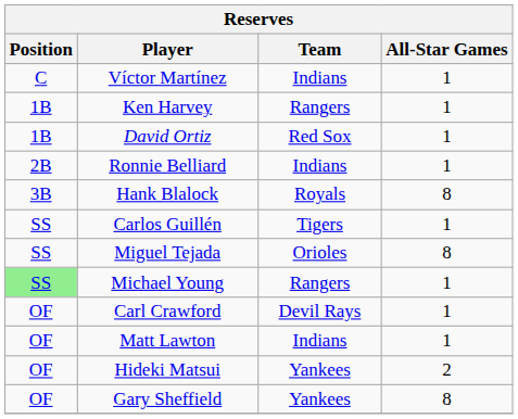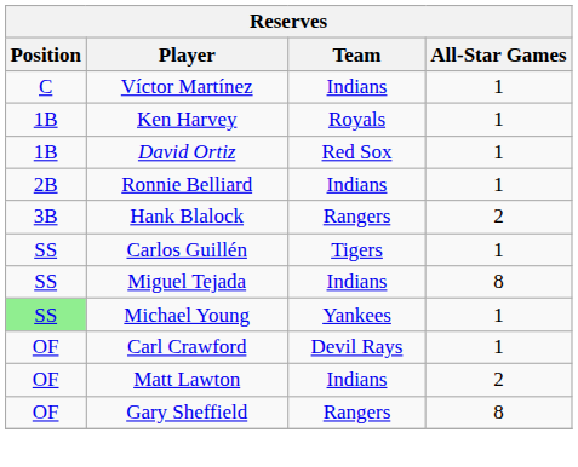 <table class="wikitable" style="font-size: 100%; text-align:right;">
 <tr>
 <th colspan="4">Reserves</th>
 </tr>
 <tr>
 <th>Position</th>
 <th width="150">Player</th>
 <th width="100">Team</th>
 <th>All-Star Games</th>
 </tr>
 <tr>
 <td align="center"><a href='#'>C</a></td>
 <td align="center"><a href='#'>Víctor Martínez</a></td>
 <td align="center"><a href='#'>Indians</a></td>
 <td align="center">1</td>
 </tr>
 <tr>
 <td align="center"><a href='#'>1B</a></td>
 <td align="center"><a href='#'>Ken Harvey</a></td>
-<td align="center"><a href='#'>Rangers</a></td>
+<td align="center"><a href='#'>Royals</a></td>
 <td align="center">1</td>
 </tr>
 <tr>
 <td align="center"><a href='#'>1B</a></td>
 <td align="center"><em><a href='#'>David Ortiz</a></em></td>
 <td align="center"><a href='#'>Red Sox</a></td>
 <td align="center">1</td>
 </tr>
 <tr>
 <td align="center"><a href='#'>2B</a></td>
 <td align="center"><a href='#'>Ronnie Belliard</a></td>
 <td align="center"><a href='#'>Indians</a></td>
 <td align="center">1</td>
 </tr>
 <tr>
 <td align="center"><a href='#'>3B</a></td>
 <td align="center"><a href='#'>Hank Blalock</a></td>
-<td align="center"><a href='#'>Royals</a></td>
-<td align="center">8</td>
+<td align="center"><a href='#'>Rangers</a></td>
+<td align="center">2</td>
 </tr>
 <tr>
 <td align="center"><a href='#'>SS</a></td>
 <td align="center"><a href='#'>Carlos Guillén</a></td>
 <td align="center"><a href='#'>Tigers</a></td>
 <td align="center">1</td>
 </tr>
 <tr>
 <td align="center"><a href='#'>SS</a></td>
 <td align="center"><a href='#'>Miguel Tejada</a></td>
-<td align="center"><a href='#'>Orioles</a></td>
+<td align="center"><a href='#'>Indians</a></td>
 <td align="center">8</td>
 </tr>
 <tr>
 <td align="center" style="background: lightgreen;"><a href='#'>SS</a></td>
 <td align="center"><a href='#'>Michael Young</a></td>
-<td align="center"><a href='#'>Rangers</a></td>
+<td align="center"><a href='#'>Yankees</a></td>
 <td align="center">1</td>
 </tr>
 <tr>
 <td align="center"><a href='#'>OF</a></td>
 <td align="center"><a href='#'>Carl Crawford</a></td>
 <td align="center"><a href='#'>Devil Rays</a></td>
 <td align="center">1</td>
 </tr>
 <tr>
 <td align="center"><a href='#'>OF</a></td>
 <td align="center"><a href='#'>Matt Lawton</a></td>
 <td align="center"><a href='#'>Indians</a></td>
-<td align="center">1</td>
-</tr>
-<tr>
-<td align="center"><a href='#'>OF</a></td>
-<td align="center"><a href='#'>Hideki Matsui</a> </td>
-<td align="center"><a href='#'>Yankees</a></td>
 <td align="center">2</td>
 </tr>
 <tr>
 <td align="center"><a href='#'>OF</a></td>
 <td align="center"><a href='#'>Gary Sheffield</a></td>
-<td align="center"><a href='#'>Yankees</a></td>
+<td align="center"><a href='#'>Rangers</a></td>
 <td align="center">8</td>
 </tr>
 <tr>
 </tr>
 </table>
